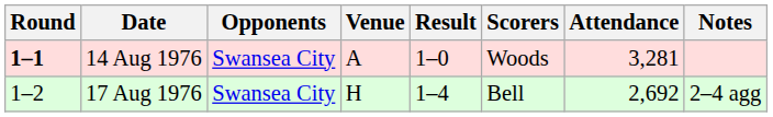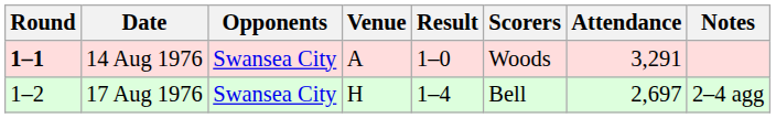 <table class="wikitable">
 <tr>
 <th>Round</th>
 <th>Date</th>
 <th>Opponents</th>
 <th>Venue</th>
 <th>Result</th>
 <th>Scorers</th>
 <th>Attendance</th>
 <th>Notes</th>
 </tr>
 <tr bgcolor="#ffdddd">
 <td><strong>1–1</strong></td>
 <td>14 Aug 1976</td>
 <td><a href='#'>Swansea City</a></td>
 <td>A</td>
 <td>1–0</td>
 <td>Woods</td>
-<td align="right">3,281</td>
+<td align="right">3,291</td>
 <td></td>
 </tr>
 <tr bgcolor="#ddffdd">
 <td>1–2</td>
 <td>17 Aug 1976</td>
 <td><a href='#'>Swansea City</a></td>
 <td>H</td>
 <td>1–4</td>
 <td>Bell</td>
-<td align="right">2,692</td>
+<td align="right">2,697</td>
 <td>2–4 agg</td>
 </tr>
 </table>
